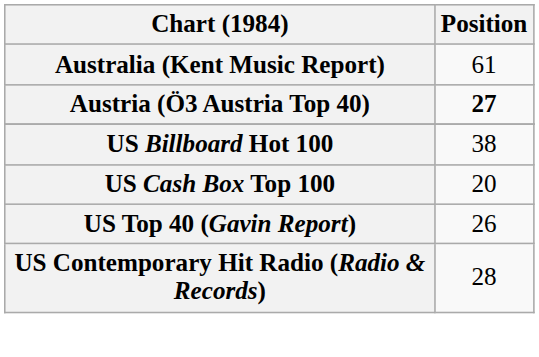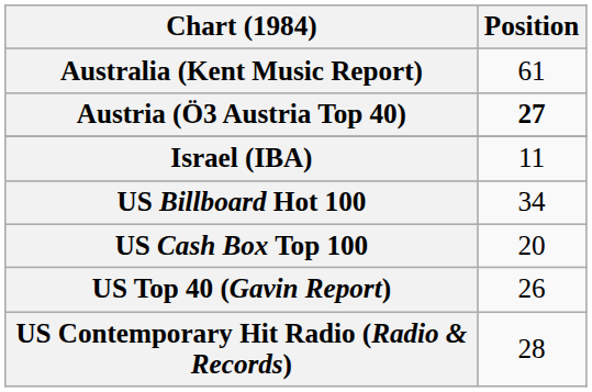 <table class="wikitable sortable plainrowheaders">
 <tr>
 <th style="width: 200pt;">Chart (1984)</th>
 <th style="width: 40pt;">Position</th>
 </tr>
 <tr>
 <th scope="row">Australia (Kent Music Report)</th>
 <td align="center">61</td>
 </tr>
 <tr>
 <th scope="row">Austria (Ö3 Austria Top 40)</th>
 <td align="center"><strong>27</strong></td>
 </tr>
 <tr>
 </tr>
 <tr>
+<th scope="row">Israel (IBA)</th>
+<td align="center">11</td>
+</tr>
+<tr>
 <th scope="row">US <em>Billboard</em> Hot 100</th>
-<td align="center">38</td>
+<td align="center">34</td>
 </tr>
 <tr>
 <th scope="row">US <em>Cash Box</em> Top 100</th>
 <td align="center">20</td>
 </tr>
 <tr>
 <th scope="row">US Top 40 (<em>Gavin Report</em>)</th>
 <td align="center">26</td>
 </tr>
 <tr>
 <th scope="row">US Contemporary Hit Radio (<em>Radio & Records</em>)</th>
 <td align="center">28</td>
 </tr>
 </table>
